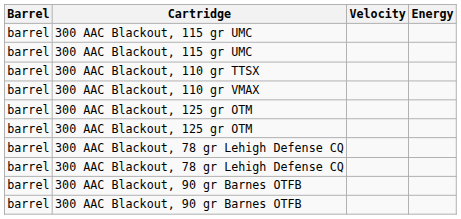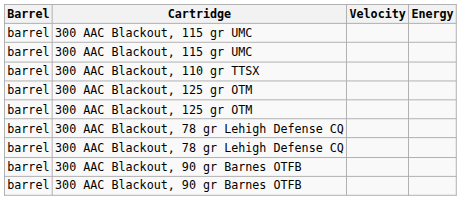 <table class="wikitable sortable">
 <tr>
 <th>Barrel</th>
 <th>Cartridge</th>
 <th>Velocity</th>
 <th>Energy</th>
 </tr>
 <tr>
 <td> barrel</td>
 <td>300 AAC Blackout, 115 gr UMC</td>
 <td></td>
 <td></td>
 </tr>
 <tr>
 <td> barrel</td>
 <td>300 AAC Blackout, 115 gr UMC</td>
 <td></td>
 <td></td>
 </tr>
 <tr>
 <td> barrel</td>
 <td>300 AAC Blackout, 110 gr TTSX</td>
-<td></td>
-<td></td>
-</tr>
-<tr>
-<td> barrel</td>
-<td>300 AAC Blackout, 110 gr VMAX</td>
 <td></td>
 <td></td>
 </tr>
 <tr>
 <td> barrel</td>
 <td>300 AAC Blackout, 125 gr OTM</td>
 <td></td>
 <td></td>
 </tr>
 <tr>
 <td> barrel</td>
 <td>300 AAC Blackout, 125 gr OTM</td>
 <td></td>
 <td></td>
 </tr>
 <tr>
 <td> barrel</td>
 <td>300 AAC Blackout, 78 gr Lehigh Defense CQ</td>
 <td></td>
 <td></td>
 </tr>
 <tr>
 <td> barrel</td>
 <td>300 AAC Blackout, 78 gr Lehigh Defense CQ</td>
 <td></td>
 <td></td>
 </tr>
 <tr>
 <td> barrel</td>
 <td>300 AAC Blackout, 90 gr Barnes OTFB</td>
 <td></td>
 <td></td>
 </tr>
 <tr>
 <td> barrel</td>
 <td>300 AAC Blackout, 90 gr Barnes OTFB</td>
 <td></td>
 <td></td>
 </tr>
 </table>
